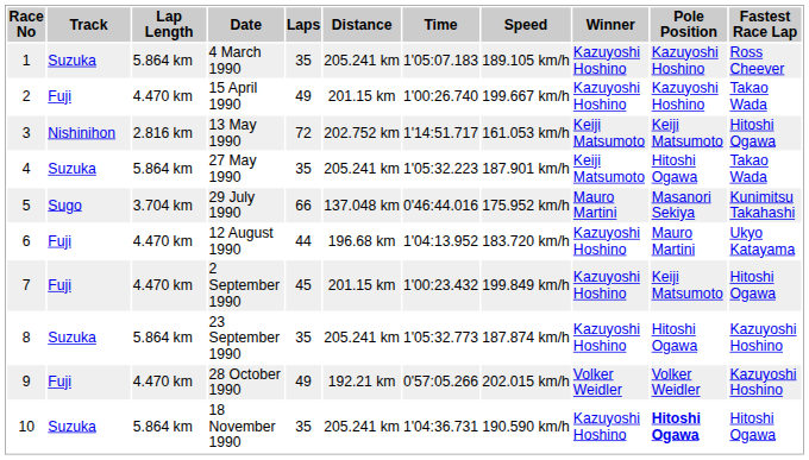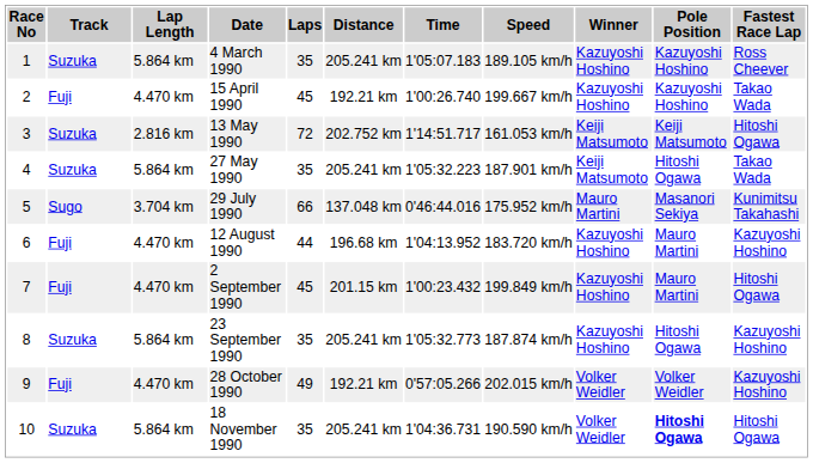 <table border="0" style="border: 1px solid #999; background-color:#FFFFFF; text-align:center">
 <tr align="center" style="background:#CCCCCC;">
 <th>Race No</th>
 <th>Track</th>
 <th>Lap Length</th>
 <th>Date</th>
 <th>Laps</th>
 <th>Distance</th>
 <th>Time</th>
 <th>Speed</th>
 <th>Winner</th>
 <th>Pole Position</th>
 <th>Fastest Race Lap</th>
 </tr>
 <tr style="background:#EFEFEF;">
 <td>1</td>
 <td align="left" width="90"><a href='#'>Suzuka</a></td>
 <td align="left" width="80">5.864 km</td>
 <td align="left">4 March 1990</td>
 <td>35</td>
 <td>205.241 km</td>
 <td>1'05:07.183</td>
 <td>189.105 km/h</td>
 <td align="left"><a href='#'>Kazuyoshi Hoshino</a></td>
 <td align="left"><a href='#'>Kazuyoshi Hoshino</a></td>
 <td align="left"><a href='#'>Ross Cheever</a></td>
 </tr>
 <tr>
 <td>2</td>
 <td align="left"><a href='#'>Fuji</a></td>
 <td align="left">4.470 km</td>
 <td align="left">15 April 1990</td>
-<td>49</td>
-<td>201.15 km</td>
+<td>45</td>
+<td>192.21 km</td>
 <td>1'00:26.740</td>
 <td>199.667 km/h</td>
 <td align="left"><a href='#'>Kazuyoshi Hoshino</a></td>
 <td align="left"><a href='#'>Kazuyoshi Hoshino</a></td>
 <td align="left"><a href='#'>Takao Wada</a></td>
 </tr>
 <tr style="background:#EFEFEF;">
 <td>3</td>
-<td align="left"><a href='#'>Nishinihon</a></td>
+<td align="left"><a href='#'>Suzuka</a></td>
 <td align="left">2.816 km</td>
 <td align="left">13 May 1990</td>
 <td>72</td>
 <td>202.752 km</td>
 <td>1'14:51.717</td>
 <td>161.053 km/h</td>
 <td align="left"><a href='#'>Keiji Matsumoto</a></td>
 <td align="left"><a href='#'>Keiji Matsumoto</a></td>
 <td align="left"><a href='#'>Hitoshi Ogawa</a></td>
 </tr>
 <tr>
 <td>4</td>
 <td align="left"><a href='#'>Suzuka</a></td>
 <td align="left">5.864 km</td>
 <td align="left">27 May 1990</td>
 <td>35</td>
 <td>205.241 km</td>
 <td>1'05:32.223</td>
 <td>187.901 km/h</td>
 <td align="left"><a href='#'>Keiji Matsumoto</a></td>
 <td align="left"><a href='#'>Hitoshi Ogawa</a></td>
 <td align="left"><a href='#'>Takao Wada</a></td>
 </tr>
 <tr style="background:#EFEFEF;">
 <td>5</td>
 <td align="left"><a href='#'>Sugo</a></td>
 <td align="left">3.704 km</td>
 <td align="left">29 July 1990</td>
 <td>66</td>
 <td>137.048 km</td>
 <td>0'46:44.016</td>
 <td>175.952 km/h</td>
 <td align="left"><a href='#'>Mauro Martini</a></td>
 <td align="left"><a href='#'>Masanori Sekiya</a></td>
 <td align="left"><a href='#'>Kunimitsu Takahashi</a></td>
 </tr>
 <tr>
 <td>6</td>
 <td align="left"><a href='#'>Fuji</a></td>
 <td align="left">4.470 km</td>
 <td align="left">12 August 1990</td>
 <td>44</td>
 <td>196.68 km</td>
 <td>1'04:13.952</td>
 <td>183.720 km/h</td>
 <td align="left"><a href='#'>Kazuyoshi Hoshino</a></td>
 <td align="left"><a href='#'>Mauro Martini</a></td>
-<td align="left"><a href='#'>Ukyo Katayama</a></td>
+<td align="left"><a href='#'>Kazuyoshi Hoshino</a></td>
 </tr>
 <tr style="background:#EFEFEF;">
 <td>7</td>
 <td align="left"><a href='#'>Fuji</a></td>
 <td align="left">4.470 km</td>
 <td align="left">2 September 1990</td>
 <td>45</td>
 <td>201.15 km</td>
 <td>1'00:23.432</td>
 <td>199.849 km/h</td>
 <td align="left"><a href='#'>Kazuyoshi Hoshino</a></td>
-<td align="left"><a href='#'>Keiji Matsumoto</a></td>
+<td align="left"><a href='#'>Mauro Martini</a></td>
 <td align="left"><a href='#'>Hitoshi Ogawa</a></td>
 </tr>
 <tr>
 <td>8</td>
 <td align="left"><a href='#'>Suzuka</a></td>
 <td align="left">5.864 km</td>
 <td align="left">23 September 1990</td>
 <td>35</td>
 <td>205.241 km</td>
 <td>1'05:32.773</td>
 <td>187.874 km/h</td>
 <td align="left"><a href='#'>Kazuyoshi Hoshino</a></td>
 <td align="left"><a href='#'>Hitoshi Ogawa</a></td>
 <td align="left"><a href='#'>Kazuyoshi Hoshino</a></td>
 </tr>
 <tr style="background:#EFEFEF;">
 <td>9</td>
 <td align="left"><a href='#'>Fuji</a></td>
 <td align="left">4.470 km</td>
 <td align="left">28 October 1990</td>
 <td>49</td>
 <td>192.21 km</td>
 <td>0'57:05.266</td>
 <td>202.015 km/h</td>
 <td align="left"><a href='#'>Volker Weidler</a></td>
 <td align="left"><a href='#'>Volker Weidler</a></td>
 <td align="left"><a href='#'>Kazuyoshi Hoshino</a></td>
 </tr>
 <tr>
 <td>10</td>
 <td align="left"><a href='#'>Suzuka</a></td>
 <td align="left">5.864 km</td>
 <td align="left">18 November 1990</td>
 <td>35</td>
 <td>205.241 km</td>
 <td>1'04:36.731</td>
 <td>190.590 km/h</td>
-<td align="left"><a href='#'>Kazuyoshi Hoshino</a></td>
+<td align="left"><a href='#'>Volker Weidler</a></td>
 <td align="left"><strong><a href='#'>Hitoshi Ogawa</a></strong></td>
 <td align="left"><a href='#'>Hitoshi Ogawa</a></td>
 </tr>
 </table>
